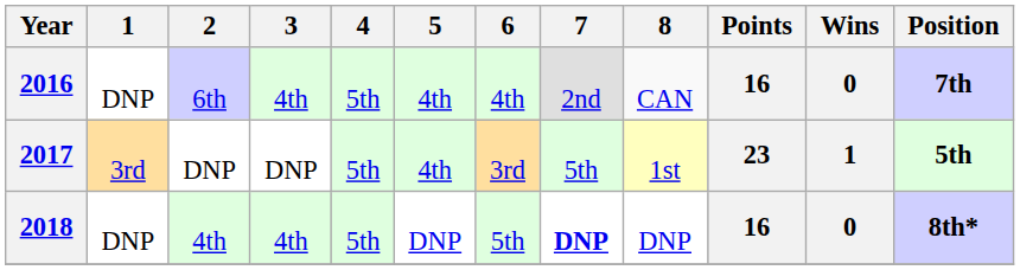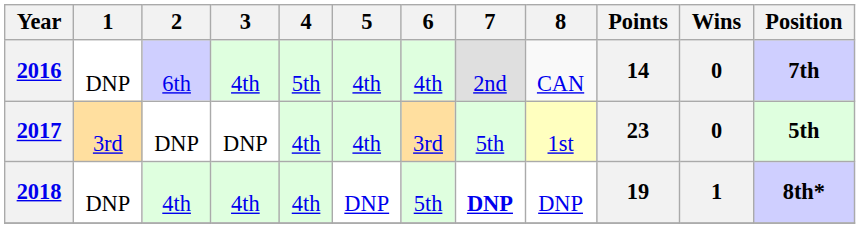 <table class="wikitable" style="text-align: center;" style="font-size:small" style="clear:both;">
 <tr>
 <th width="2%">Year</th>
 <th width="2%">1</th>
 <th width="2%">2</th>
 <th width="2%">3</th>
 <th width="2%">4</th>
 <th width="2%">5</th>
 <th width="2%">6</th>
 <th width="2%">7</th>
 <th width="2%">8</th>
 <th width="2%">Points</th>
 <th width="2%">Wins</th>
 <th width="2%">Position</th>
 </tr>
 <tr align=center>
 <th><a href='#'>2016</a></th>
 <td style="background:#FFFFFF;"> <br>DNP</td>
 <td style="background:#CFCFFF;"> <br><a href='#'>6th</a></td>
 <td style="background:#DFFFDF;"> <br><a href='#'>4th</a></td>
 <td style="background:#DFFFDF;"> <br><a href='#'>5th</a></td>
 <td style="background:#DFFFDF;"> <br><a href='#'>4th</a></td>
 <td style="background:#DFFFDF;"><br><a href='#'>4th</a></td>
 <td style="background:#DFDFDF;"> <br><a href='#'>2nd</a></td>
 <td> <br><a href='#'>CAN</a></td>
-<th>16</th>
+<th>14</th>
 <th>0</th>
 <th style="background:#CFCFFF;">7th</th>
 </tr>
 <tr align=center>
 <th><a href='#'>2017</a></th>
 <td style="background:#FFDF9F;"> <br><a href='#'>3rd</a></td>
 <td style="background:#FFFFFF;"> <br>DNP</td>
 <td style="background:#FFFFFF;"> <br>DNP</td>
-<td style="background:#DFFFDF;"> <br><a href='#'>5th</a></td>
+<td style="background:#DFFFDF;"><br><a href='#'>4th</a></td>
 <td style="background:#DFFFDF;"> <br><a href='#'>4th</a></td>
 <td style="background:#FFDF9F;"> <br><a href='#'>3rd</a></td>
 <td style="background:#DFFFDF;"> <br><a href='#'>5th</a></td>
 <td style="background:#FFFFBF;"> <br><a href='#'>1st</a></td>
 <th>23</th>
-<th>1</th>
+<th>0</th>
 <th style="background:#DFFFDF;">5th</th>
 </tr>
 <tr align=center>
 <th><a href='#'>2018</a></th>
 <td style="background:#FFFFFF;"><br>DNP</td>
 <td style="background:#DFFFDF;"><br><a href='#'>4th</a></td>
 <td style="background:#DFFFDF;"><br><a href='#'>4th</a></td>
-<td style="background:#DFFFDF;"> <br><a href='#'>5th</a></td>
+<td style="background:#DFFFDF;"><br><a href='#'>4th</a></td>
 <td style="background:#FFFFFF;"><br><a href='#'>DNP</a></td>
 <td style="background:#DFFFDF;"> <br><a href='#'>5th</a></td>
 <td style="background:#FFFFFF;"><strong><br><a href='#'>DNP</a></strong></td>
 <td style="background:#FFFFFF;"><br><a href='#'>DNP</a></td>
-<th>16</th>
-<th>0</th>
+<th>19</th>
+<th>1</th>
 <th style="background:#CFCFFF;">8th*</th>
 </tr>
 <tr align=center>
 </tr>
 </table>
